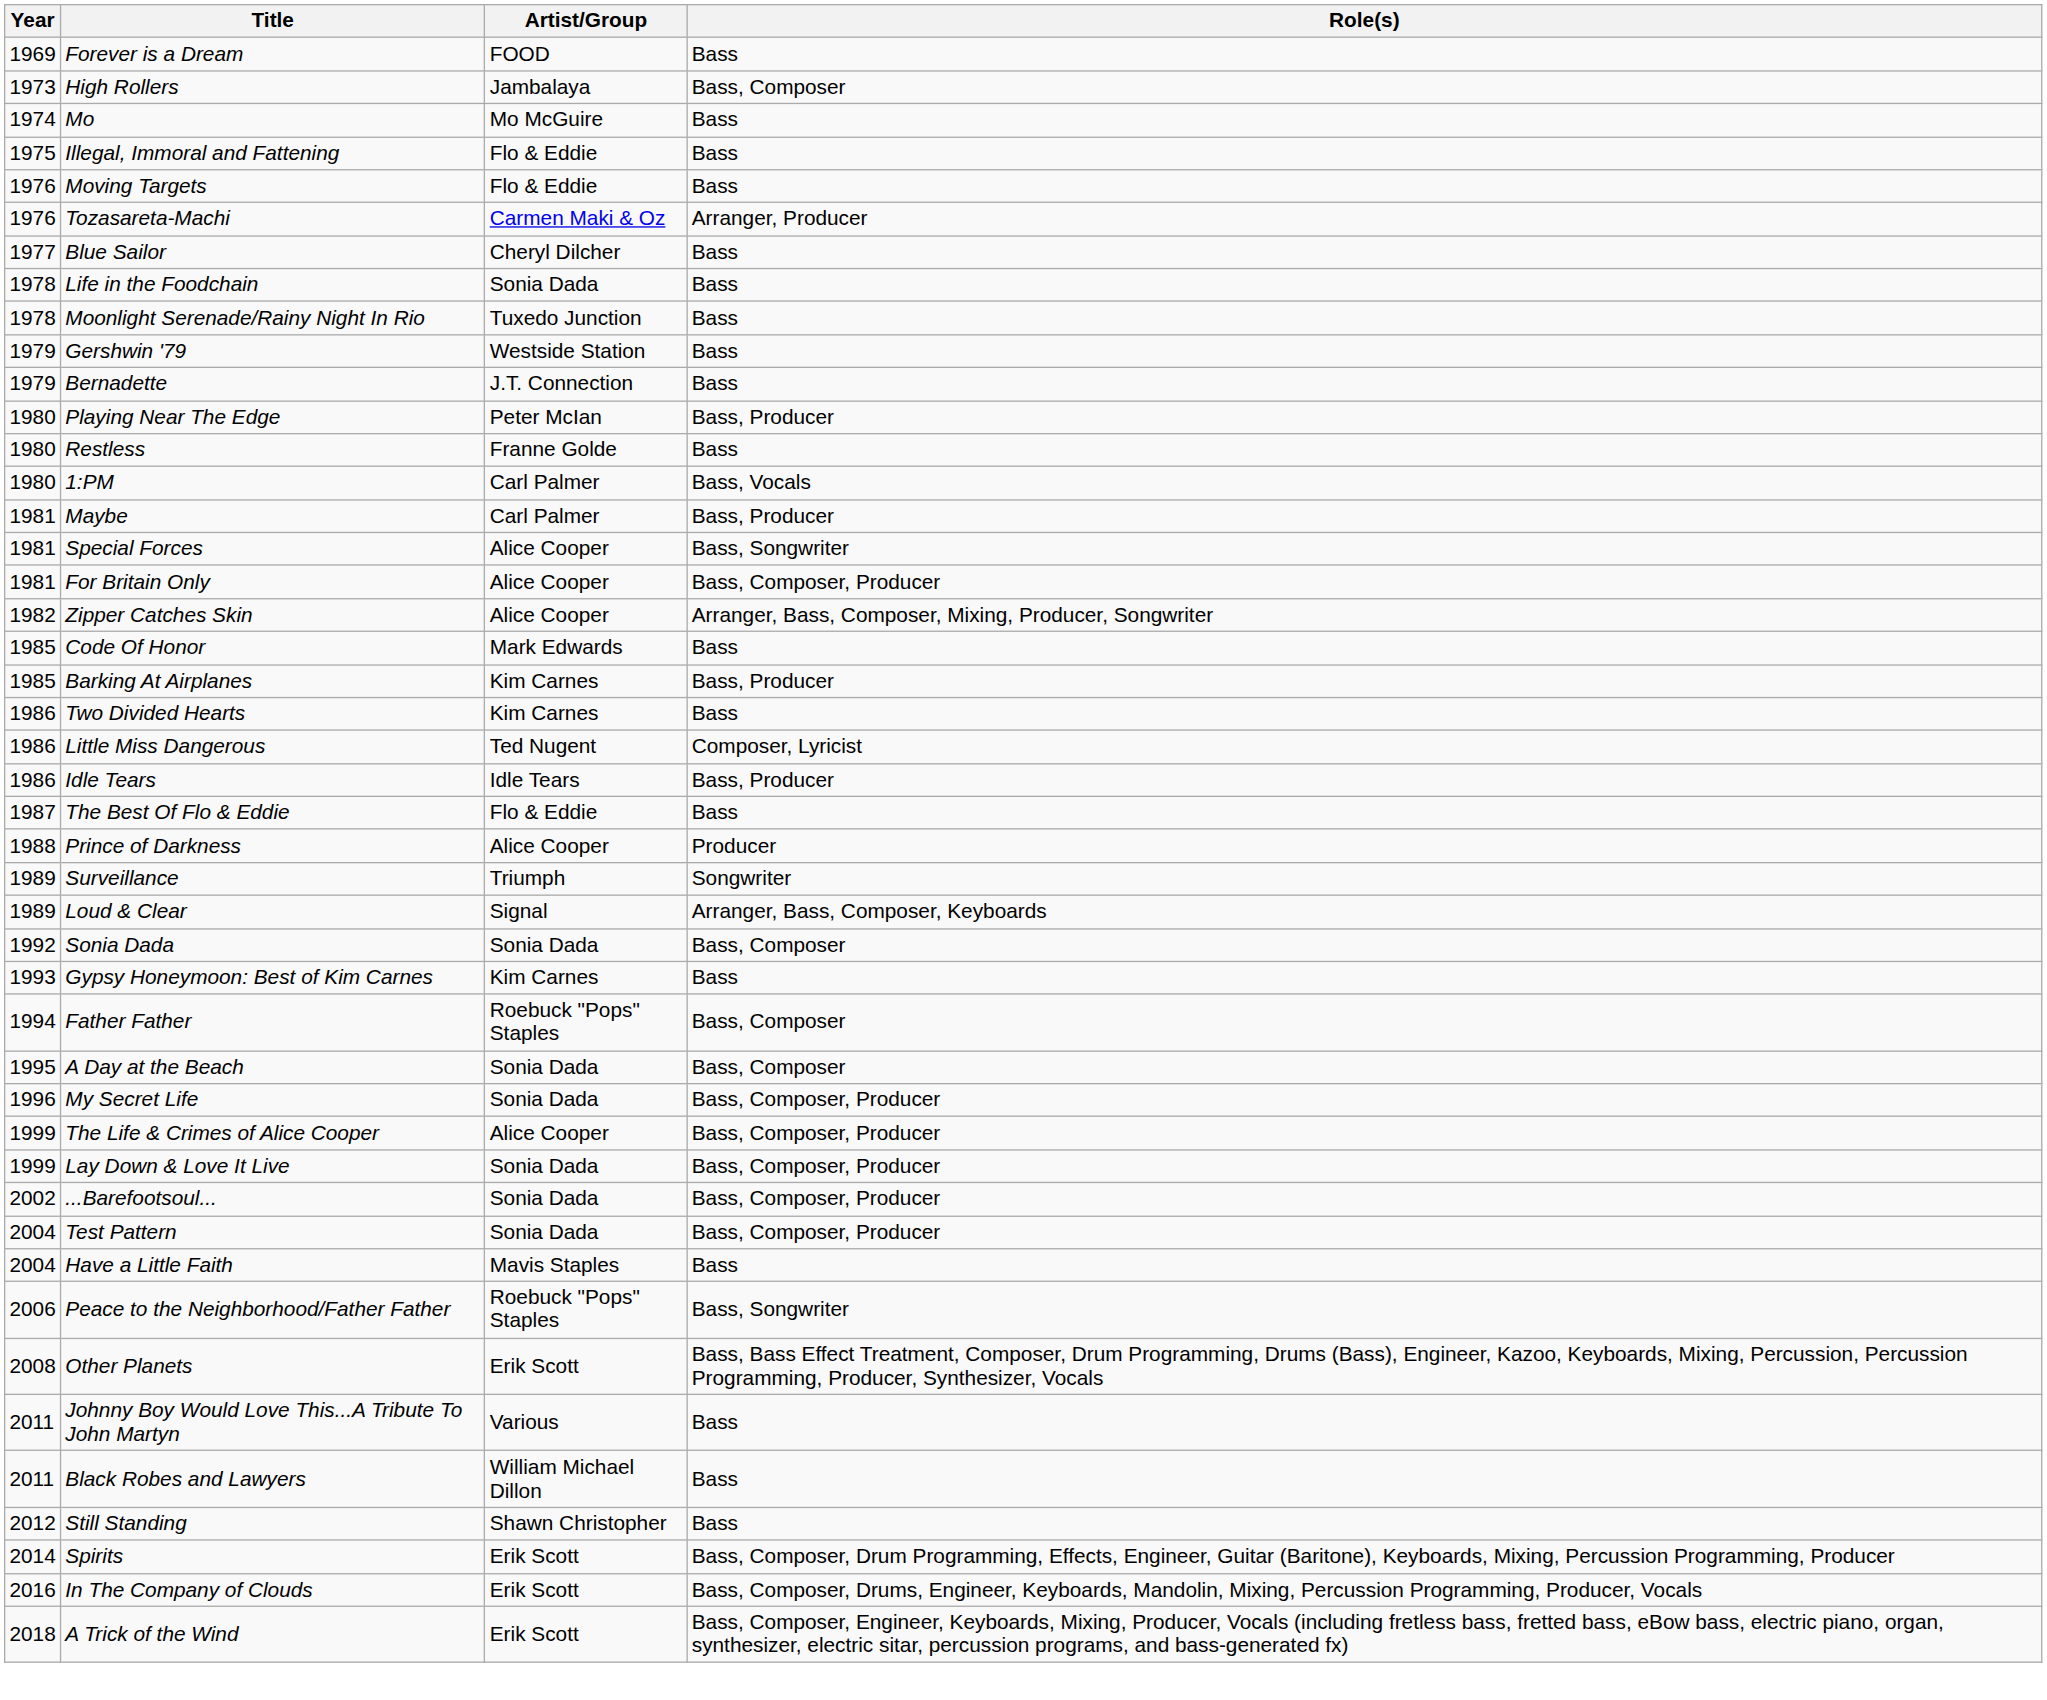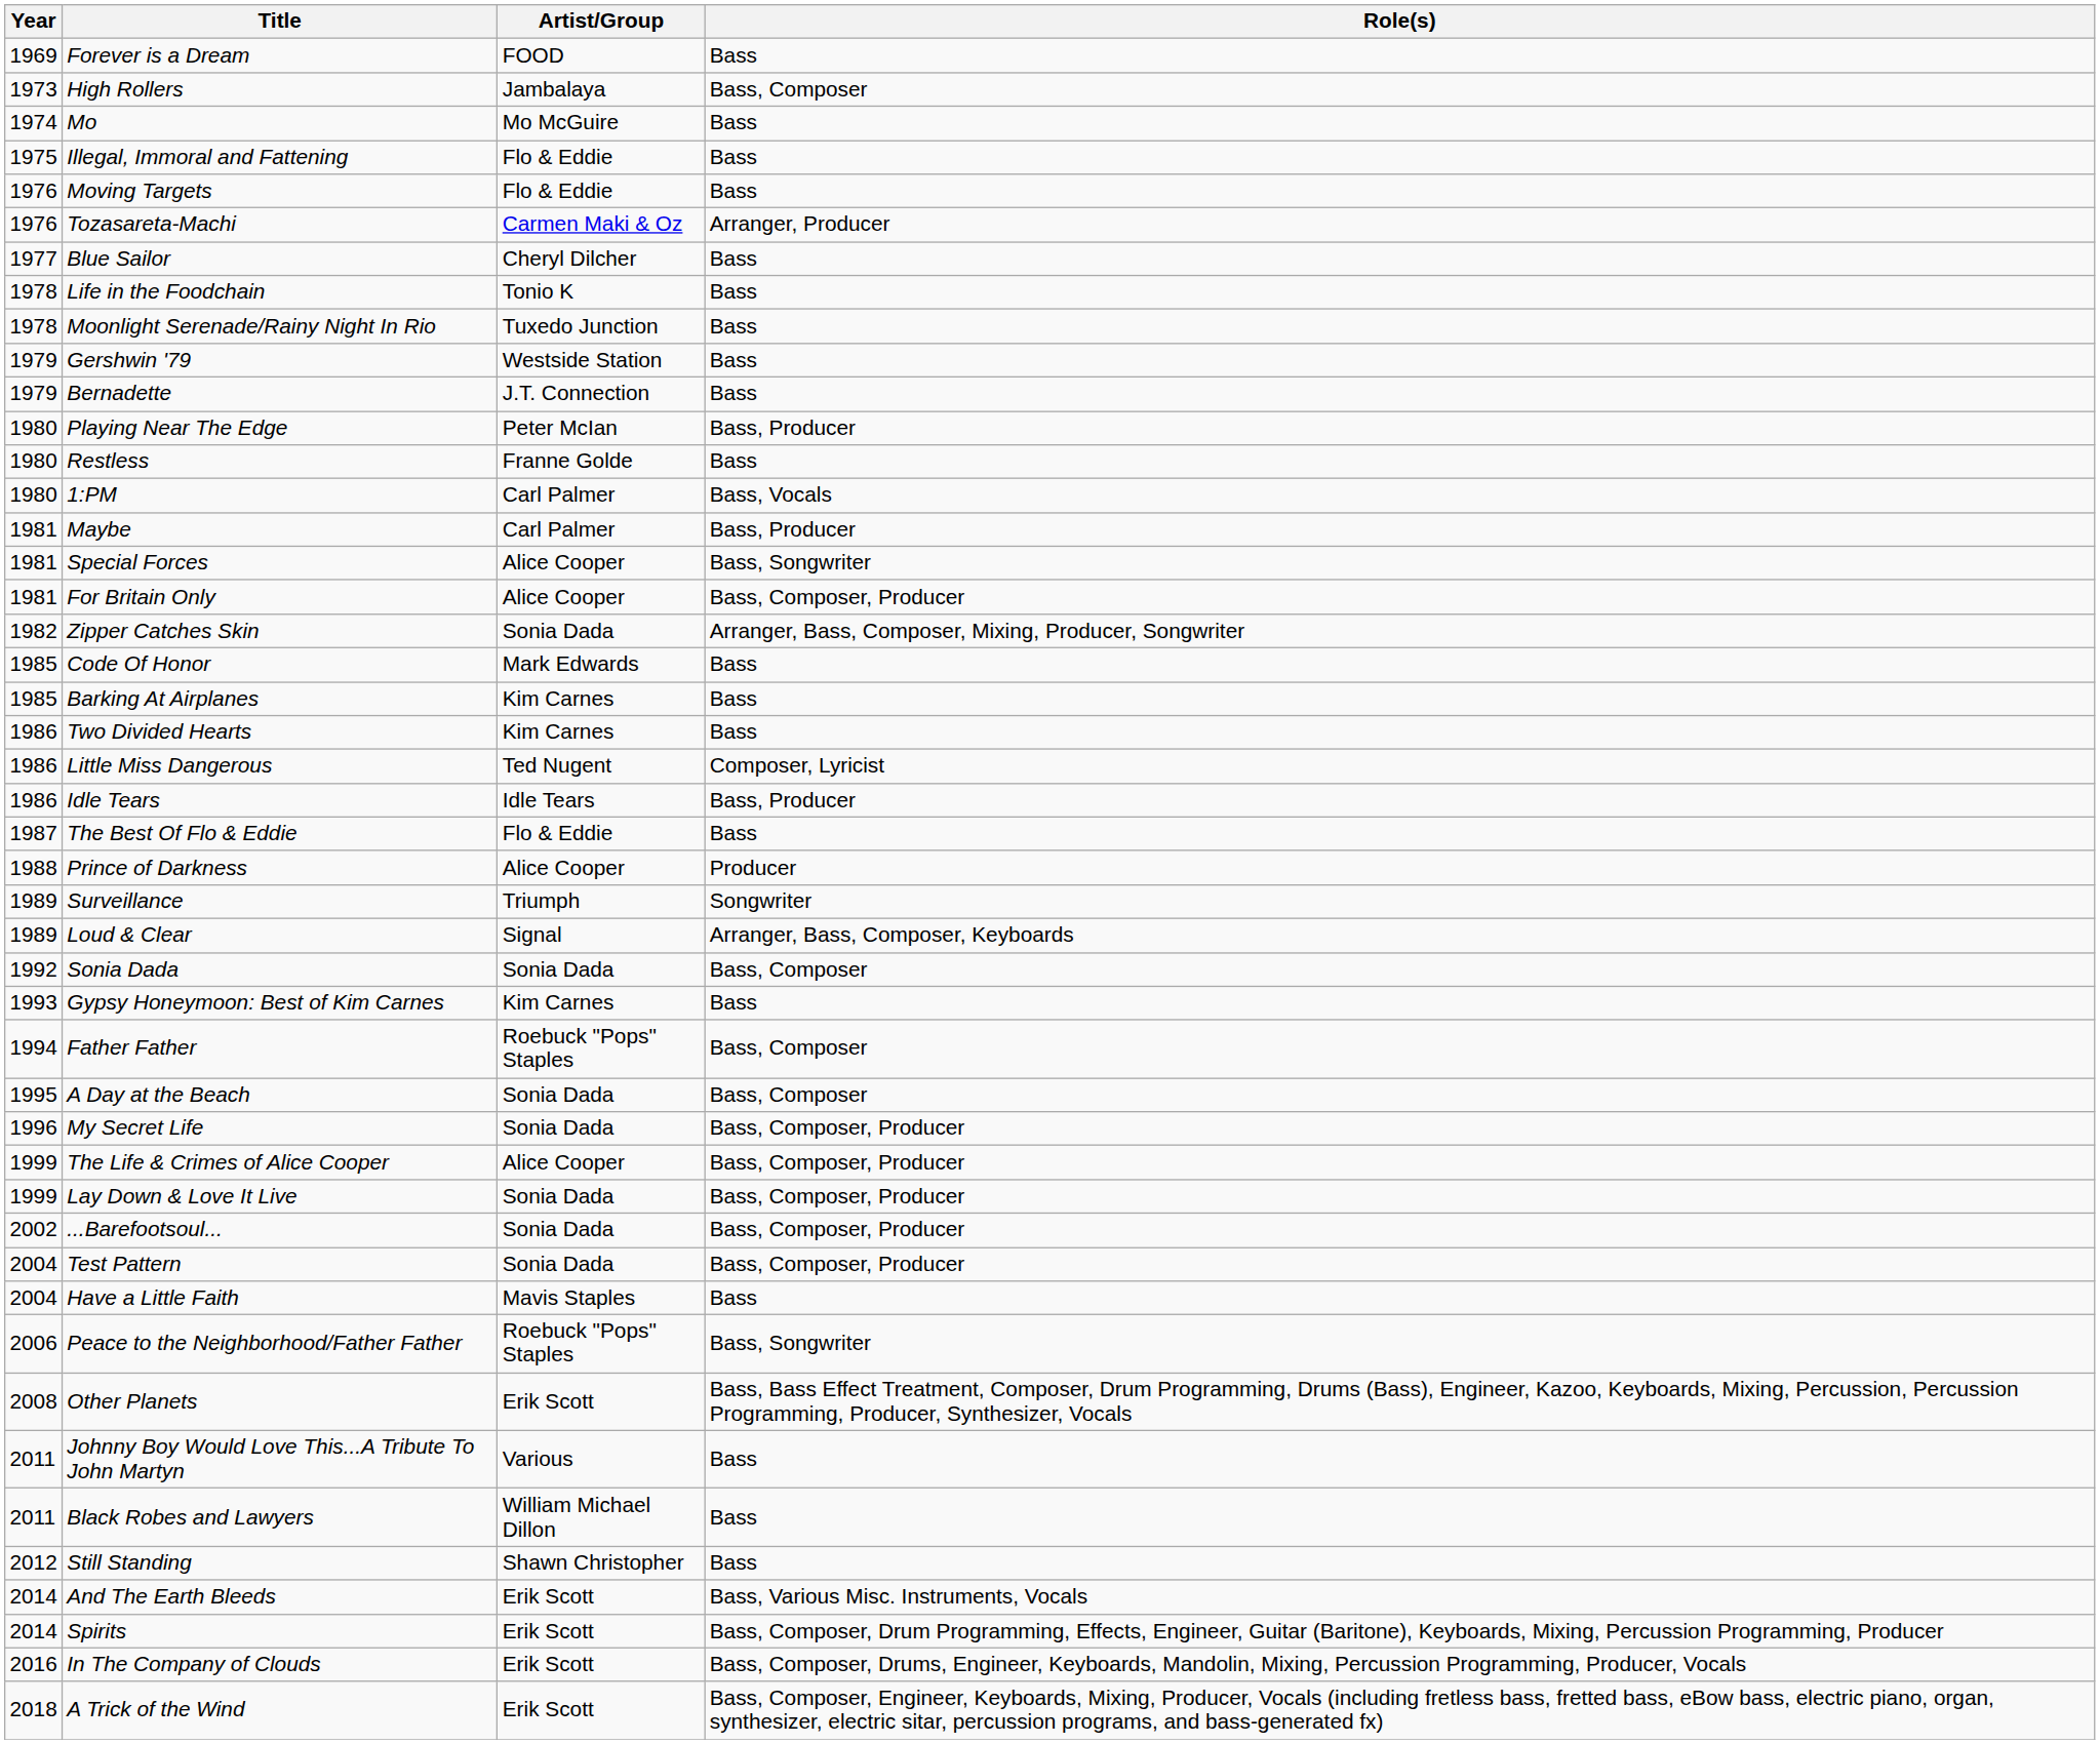 <table class="wikitable">
 <tr>
 <th>Year</th>
 <th>Title</th>
 <th>Artist/Group</th>
 <th>Role(s)</th>
 </tr>
 <tr>
 <td>1969</td>
 <td><em>Forever is a Dream</em></td>
 <td>FOOD</td>
 <td>Bass</td>
 </tr>
 <tr>
 <td>1973</td>
 <td><em>High Rollers</em></td>
 <td>Jambalaya</td>
 <td>Bass, Composer</td>
 </tr>
 <tr>
 <td>1974</td>
 <td><em>Mo</em></td>
 <td>Mo McGuire</td>
 <td>Bass</td>
 </tr>
 <tr>
 <td>1975</td>
 <td><em>Illegal, Immoral and Fattening</em></td>
 <td>Flo & Eddie</td>
 <td>Bass</td>
 </tr>
 <tr>
 <td>1976</td>
 <td><em>Moving Targets</em></td>
 <td>Flo & Eddie</td>
 <td>Bass</td>
 </tr>
 <tr>
 <td>1976</td>
 <td><em>Tozasareta-Machi</em></td>
 <td><a href='#'>Carmen Maki & Oz</a></td>
 <td>Arranger, Producer</td>
 </tr>
 <tr>
 <td>1977</td>
 <td><em>Blue Sailor</em></td>
 <td>Cheryl Dilcher</td>
 <td>Bass</td>
 </tr>
 <tr>
 <td>1978</td>
 <td><em>Life in the Foodchain</em></td>
-<td>Sonia Dada</td>
+<td>Tonio K</td>
 <td>Bass</td>
 </tr>
 <tr>
 <td>1978</td>
 <td><em>Moonlight Serenade/Rainy Night In Rio</em></td>
 <td>Tuxedo Junction</td>
 <td>Bass</td>
 </tr>
 <tr>
 <td>1979</td>
 <td><em>Gershwin '79 </em></td>
 <td>Westside Station</td>
 <td>Bass</td>
 </tr>
 <tr>
 <td>1979</td>
 <td><em>Bernadette</em></td>
 <td>J.T. Connection</td>
 <td>Bass</td>
 </tr>
 <tr>
 <td>1980</td>
 <td><em>Playing Near The Edge</em></td>
 <td>Peter McIan</td>
 <td>Bass, Producer</td>
 </tr>
 <tr>
 <td>1980</td>
 <td><em>Restless</em></td>
 <td>Franne Golde</td>
 <td>Bass</td>
 </tr>
 <tr>
 <td>1980</td>
 <td><em>1:PM</em></td>
 <td>Carl Palmer</td>
 <td>Bass, Vocals</td>
 </tr>
 <tr>
 <td>1981</td>
 <td><em>Maybe</em></td>
 <td>Carl Palmer</td>
 <td>Bass, Producer</td>
 </tr>
 <tr>
 <td>1981</td>
 <td><em>Special Forces</em></td>
 <td>Alice Cooper</td>
 <td>Bass, Songwriter</td>
 </tr>
 <tr>
 <td>1981</td>
 <td><em>For Britain Only</em></td>
 <td>Alice Cooper</td>
 <td>Bass, Composer, Producer</td>
 </tr>
 <tr>
 <td>1982</td>
 <td><em>Zipper Catches Skin</em></td>
-<td>Alice Cooper</td>
+<td>Sonia Dada</td>
 <td>Arranger, Bass, Composer, Mixing, Producer, Songwriter</td>
 </tr>
 <tr>
 <td>1985</td>
 <td><em>Code Of Honor</em></td>
 <td>Mark Edwards</td>
 <td>Bass</td>
 </tr>
 <tr>
 <td>1985</td>
 <td><em>Barking At Airplanes </em></td>
 <td>Kim Carnes</td>
-<td>Bass, Producer</td>
+<td>Bass</td>
 </tr>
 <tr>
 <td>1986</td>
 <td><em>Two Divided Hearts</em></td>
 <td>Kim Carnes</td>
 <td>Bass</td>
 </tr>
 <tr>
 <td>1986</td>
 <td><em>Little Miss Dangerous</em></td>
 <td>Ted Nugent</td>
 <td>Composer, Lyricist</td>
 </tr>
 <tr>
 <td>1986</td>
 <td><em>Idle Tears</em></td>
 <td>Idle Tears</td>
 <td>Bass, Producer</td>
 </tr>
 <tr>
 <td>1987</td>
 <td><em>The Best Of Flo & Eddie</em></td>
 <td>Flo & Eddie</td>
 <td>Bass</td>
 </tr>
 <tr>
 <td>1988</td>
 <td><em>Prince of Darkness</em></td>
 <td>Alice Cooper</td>
 <td>Producer</td>
 </tr>
 <tr>
 <td>1989</td>
 <td><em>Surveillance</em></td>
 <td>Triumph</td>
 <td>Songwriter</td>
 </tr>
 <tr>
 <td>1989</td>
 <td><em>Loud & Clear</em></td>
 <td>Signal</td>
 <td>Arranger, Bass, Composer, Keyboards</td>
 </tr>
 <tr>
 <td>1992</td>
 <td><em>Sonia Dada</em></td>
 <td>Sonia Dada</td>
 <td>Bass, Composer</td>
 </tr>
 <tr>
 <td>1993</td>
 <td><em>Gypsy Honeymoon: Best of Kim Carnes</em></td>
 <td>Kim Carnes</td>
 <td>Bass</td>
 </tr>
 <tr>
 <td>1994</td>
 <td><em>Father Father</em></td>
 <td>Roebuck "Pops" Staples</td>
 <td>Bass, Composer</td>
 </tr>
 <tr>
 <td>1995</td>
 <td><em>A Day at the Beach</em></td>
 <td>Sonia Dada</td>
 <td>Bass, Composer</td>
 </tr>
 <tr>
 <td>1996</td>
 <td><em>My Secret Life</em></td>
 <td>Sonia Dada</td>
 <td>Bass, Composer, Producer</td>
 </tr>
 <tr>
 <td>1999</td>
 <td><em>The Life & Crimes of Alice Cooper</em></td>
 <td>Alice Cooper</td>
 <td>Bass, Composer, Producer</td>
 </tr>
 <tr>
 <td>1999</td>
 <td><em>Lay Down & Love It Live</em></td>
 <td>Sonia Dada</td>
 <td>Bass, Composer, Producer</td>
 </tr>
 <tr>
 <td>2002</td>
 <td><em>...Barefootsoul...</em></td>
 <td>Sonia Dada</td>
 <td>Bass, Composer, Producer</td>
 </tr>
 <tr>
 <td>2004</td>
 <td><em>Test Pattern</em></td>
 <td>Sonia Dada</td>
 <td>Bass, Composer, Producer</td>
 </tr>
 <tr>
 <td>2004</td>
 <td><em>Have a Little Faith</em></td>
 <td>Mavis Staples</td>
 <td>Bass</td>
 </tr>
 <tr>
 <td>2006</td>
 <td><em>Peace to the Neighborhood/Father Father</em></td>
 <td>Roebuck "Pops" Staples</td>
 <td>Bass, Songwriter</td>
 </tr>
 <tr>
 <td>2008</td>
 <td><em>Other Planets</em></td>
 <td>Erik Scott</td>
 <td>Bass, Bass Effect Treatment, Composer, Drum Programming, Drums (Bass), Engineer, Kazoo, Keyboards, Mixing, Percussion, Percussion Programming, Producer, Synthesizer, Vocals</td>
 </tr>
 <tr>
 <td>2011</td>
 <td><em>Johnny Boy Would Love This...A Tribute To John Martyn</em></td>
 <td>Various</td>
 <td>Bass</td>
 </tr>
 <tr>
 <td>2011</td>
 <td><em>Black Robes and Lawyers</em></td>
 <td>William Michael Dillon</td>
 <td>Bass</td>
 </tr>
 <tr>
 <td>2012</td>
 <td><em>Still Standing</em></td>
 <td>Shawn Christopher</td>
 <td>Bass</td>
 </tr>
 <tr>
 <td>2014</td>
+<td><em>And The Earth Bleeds</em></td>
+<td>Erik Scott</td>
+<td>Bass, Various Misc. Instruments, Vocals</td>
+</tr>
+<tr>
+<td>2014</td>
 <td><em>Spirits</em></td>
 <td>Erik Scott</td>
 <td>Bass, Composer, Drum Programming, Effects, Engineer, Guitar (Baritone), Keyboards, Mixing, Percussion Programming, Producer</td>
 </tr>
 <tr>
 <td>2016</td>
 <td><em>In The Company of Clouds</em></td>
 <td>Erik Scott</td>
 <td>Bass, Composer, Drums, Engineer, Keyboards, Mandolin, Mixing, Percussion Programming, Producer, Vocals</td>
 </tr>
 <tr>
 <td>2018</td>
 <td><em>A Trick of the Wind</em></td>
 <td>Erik Scott</td>
 <td>Bass, Composer, Engineer, Keyboards, Mixing, Producer, Vocals (including fretless bass, fretted bass, eBow bass, electric piano, organ, synthesizer, electric sitar, percussion programs, and bass-generated fx)</td>
 </tr>
 </table>
